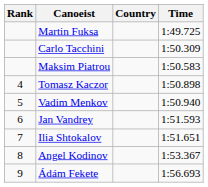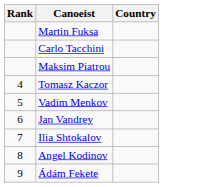 <table class="wikitable" style="text-align:center">
 <tr>
 <th>Rank</th>
 <th>Canoeist</th>
 <th>Country</th>
-<th>Time</th>
 </tr>
 <tr>
 <td></td>
 <td align="left"><a href='#'>Martin Fuksa</a></td>
 <td align="left"></td>
-<td>1:49.725</td>
 </tr>
 <tr>
 <td></td>
 <td align="left"><a href='#'>Carlo Tacchini</a></td>
 <td align="left"></td>
-<td>1:50.309</td>
 </tr>
 <tr>
 <td></td>
 <td align="left"><a href='#'>Maksim Piatrou</a></td>
 <td align="left"></td>
-<td>1:50.583</td>
 </tr>
 <tr>
 <td>4</td>
 <td align="left"><a href='#'>Tomasz Kaczor</a></td>
 <td align="left"></td>
-<td>1:50.898</td>
 </tr>
 <tr>
 <td>5</td>
 <td align="left"><a href='#'>Vadim Menkov</a></td>
 <td align="left"></td>
-<td>1:50.940</td>
 </tr>
 <tr>
 <td>6</td>
 <td align="left"><a href='#'>Jan Vandrey</a></td>
 <td align="left"></td>
-<td>1:51.593</td>
 </tr>
 <tr>
 <td>7</td>
 <td align="left"><a href='#'>Ilia Shtokalov</a></td>
 <td align="left"></td>
-<td>1:51.651</td>
 </tr>
 <tr>
 <td>8</td>
 <td align="left"><a href='#'>Angel Kodinov</a></td>
 <td align="left"></td>
-<td>1:53.367</td>
 </tr>
 <tr>
 <td>9</td>
 <td align="left"><a href='#'>Ádám Fekete</a></td>
 <td align="left"></td>
-<td>1:56.693</td>
 </tr>
 </table>
